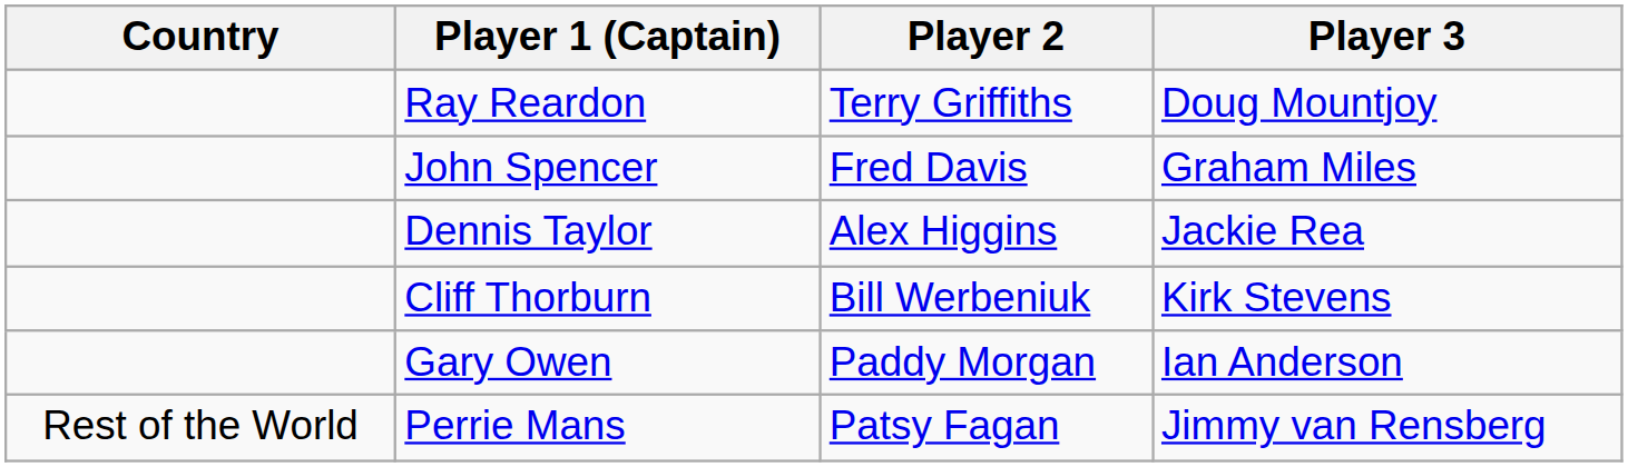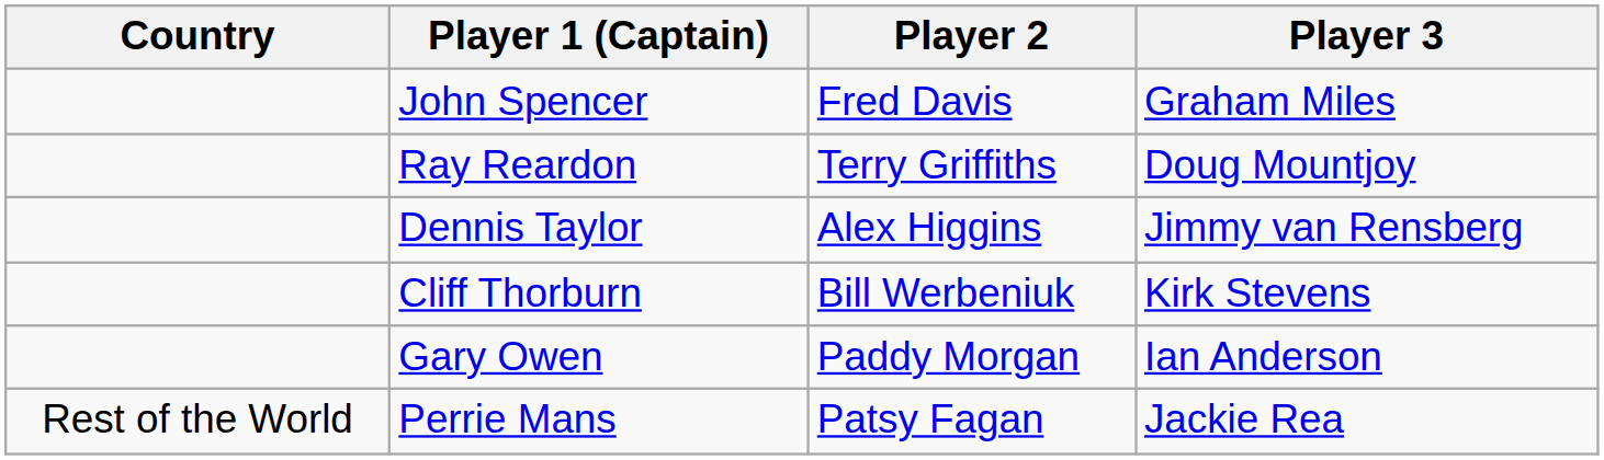 <table class="wikitable" width=50%>
 <tr>
 <th>Country</th>
 <th>Player 1 (Captain)</th>
 <th>Player 2</th>
 <th>Player 3</th>
 </tr>
 <tr bgcolor=>
 <td align="center"></td>
+<td><a href='#'>John Spencer</a></td>
+<td><a href='#'>Fred Davis</a></td>
+<td><a href='#'>Graham Miles</a></td>
+</tr>
+<tr bgcolor=>
+<td align="center"></td>
 <td><a href='#'>Ray Reardon</a></td>
 <td><a href='#'>Terry Griffiths</a></td>
 <td><a href='#'>Doug Mountjoy</a></td>
 </tr>
 <tr bgcolor=>
 <td align="center"></td>
-<td><a href='#'>John Spencer</a></td>
-<td><a href='#'>Fred Davis</a></td>
-<td><a href='#'>Graham Miles</a></td>
-</tr>
-<tr bgcolor=>
-<td align="center"></td>
 <td><a href='#'>Dennis Taylor</a></td>
 <td><a href='#'>Alex Higgins</a></td>
-<td><a href='#'>Jackie Rea</a></td>
+<td>  <a href='#'>Jimmy van Rensberg</a></td>
 </tr>
 <tr bgcolor=>
 <td align="center"></td>
 <td><a href='#'>Cliff Thorburn</a></td>
 <td><a href='#'>Bill Werbeniuk</a></td>
 <td><a href='#'>Kirk Stevens</a></td>
 </tr>
 <tr bgcolor=>
 <td align="center"></td>
 <td><a href='#'>Gary Owen</a></td>
 <td><a href='#'>Paddy Morgan</a></td>
 <td><a href='#'>Ian Anderson</a></td>
 </tr>
 <tr bgcolor=>
 <td align="center">Rest of the World</td>
 <td> <a href='#'>Perrie Mans</a></td>
 <td> <a href='#'>Patsy Fagan</a></td>
-<td>  <a href='#'>Jimmy van Rensberg</a></td>
+<td><a href='#'>Jackie Rea</a></td>
 </tr>
 </table>
